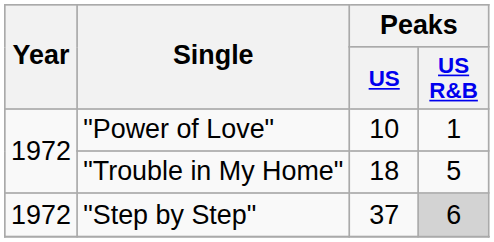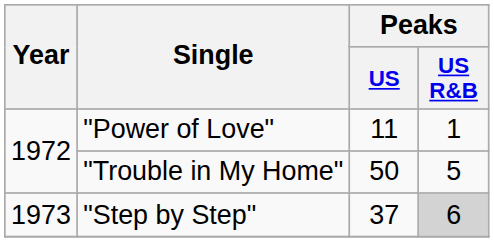 <table class="wikitable" style="text-align:center;">
 <tr>
 <th rowspan="2">Year</th>
 <th rowspan="2">Single</th>
 <th colspan="2">Peaks</th>
 </tr>
 <tr style="font-size:smaller;">
 <th width="35"><a href='#'>US</a><br></th>
 <th width="35"><a href='#'>US<br>R&B</a><br></th>
 </tr>
 <tr>
 <td rowspan="2">1972</td>
 <td align="left">"Power of Love"</td>
-<td>10</td>
+<td>11</td>
 <td>1</td>
 </tr>
 <tr>
 <td align="left">"Trouble in My Home"</td>
-<td>18</td>
+<td>50</td>
 <td>5</td>
 </tr>
 <tr>
-<td rowspan="1">1972</td>
+<td rowspan="1">1973</td>
 <td align="left">"Step by Step"</td>
 <td>37</td>
 <td style="background: lightgrey;">6</td>
 </tr>
 <tr>
 </tr>
 </table>
